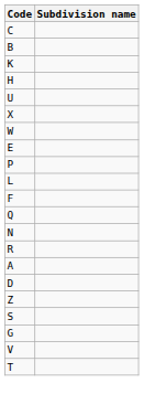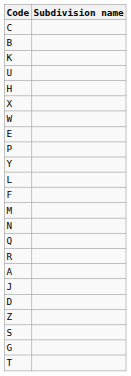 <table class="wikitable sortable">
 <tr>
 <th>Code</th>
 <th>Subdivision name</th>
 </tr>
 <tr>
 <td>C</td>
 <td></td>
 </tr>
 <tr>
 <td>B</td>
 <td></td>
 </tr>
 <tr>
 <td>K</td>
 <td></td>
 </tr>
 <tr>
-<td>H</td>
+<td>U</td>
 <td></td>
 </tr>
 <tr>
-<td>U</td>
+<td>H</td>
 <td></td>
 </tr>
 <tr>
 <td>X</td>
 <td></td>
 </tr>
 <tr>
 <td>W</td>
 <td></td>
 </tr>
 <tr>
 <td>E</td>
 <td></td>
 </tr>
 <tr>
 <td>P</td>
 <td></td>
 </tr>
 <tr>
+<td>Y</td>
+<td></td>
+</tr>
+<tr>
 <td>L</td>
 <td></td>
 </tr>
 <tr>
 <td>F</td>
 <td></td>
 </tr>
 <tr>
-<td>Q</td>
+<td>M</td>
 <td></td>
 </tr>
 <tr>
 <td>N</td>
+<td></td>
+</tr>
+<tr>
+<td>Q</td>
 <td></td>
 </tr>
 <tr>
 <td>R</td>
 <td></td>
 </tr>
 <tr>
 <td>A</td>
+<td></td>
+</tr>
+<tr>
+<td>J</td>
 <td></td>
 </tr>
 <tr>
 <td>D</td>
 <td></td>
 </tr>
 <tr>
 <td>Z</td>
 <td></td>
 </tr>
 <tr>
 <td>S</td>
 <td></td>
 </tr>
 <tr>
 <td>G</td>
 <td></td>
 </tr>
 <tr>
-<td>V</td>
-<td></td>
-</tr>
-<tr>
 <td>T</td>
 <td></td>
 </tr>
 </table>
